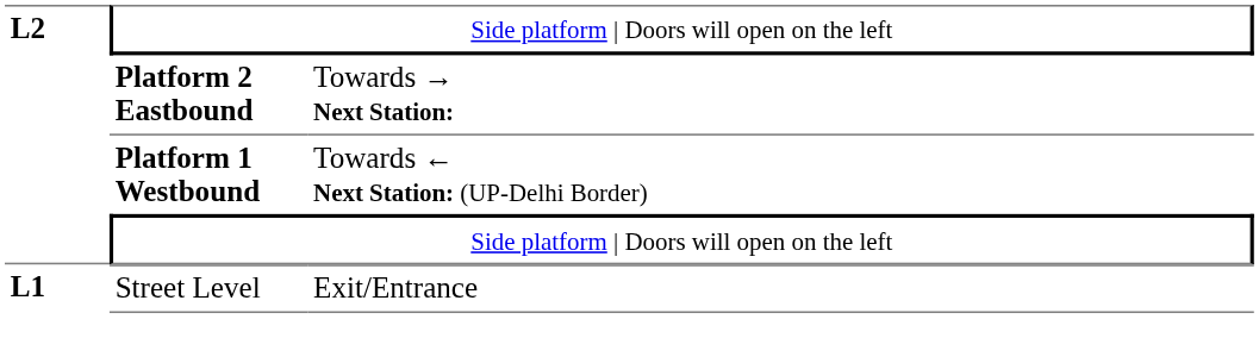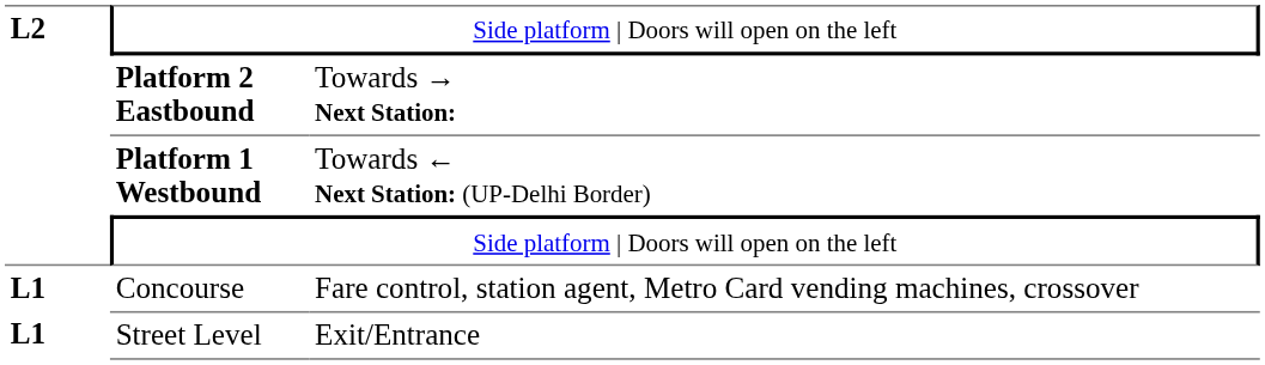 <table table border=0 cellspacing=0 cellpadding=3>
 <tr>
 <td style="border-top:solid 1px grey;border-bottom:solid 1px grey;" width=50 rowspan=4 valign=top><strong>L2</strong></td>
 <td style="border-top:solid 1px grey;border-right:solid 2px black;border-left:solid 2px black;border-bottom:solid 2px black;text-align:center;" colspan=2><small><a href='#'>Side platform</a> | Doors will open on the left </small></td>
 </tr>
 <tr>
 <td style="border-bottom:solid 1px grey;" width=100><span><strong>Platform 2</strong><br><strong>Eastbound</strong></span></td>
 <td style="border-bottom:solid 1px grey;" width=500>Towards → <br><small><strong>Next Station:</strong> </small></td>
 </tr>
 <tr>
 <td><span><strong>Platform 1</strong><br><strong>Westbound</strong></span></td>
 <td><span></span>Towards ← <br><small><strong>Next Station:</strong> </small> <small>(UP-Delhi Border)</small></td>
 </tr>
 <tr>
 <td style="border-top:solid 2px black;border-right:solid 2px black;border-left:solid 2px black;border-bottom:solid 1px grey;text-align:center;" colspan=2><small><a href='#'>Side platform</a> | Doors will open on the left </small></td>
 </tr>
 <tr>
 <td valign=top><strong>L1</strong></td>
+<td valign=top>Concourse</td>
+<td valign=top>Fare control, station agent, Metro Card vending machines, crossover</td>
+</tr>
+<tr>
+<td valign=top><strong>L1</strong></td>
 <td style="border-top:solid 1px grey;border-bottom:solid 1px grey;" width=100 valign=top>Street Level</td>
 <td style="border-top:solid 1px grey;border-bottom:solid 1px grey;" width=500 valign=top>Exit/Entrance</td>
 </tr>
 </table>
